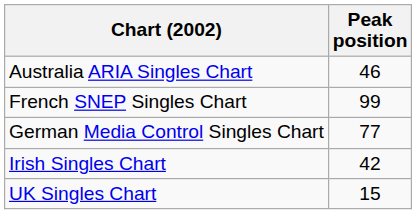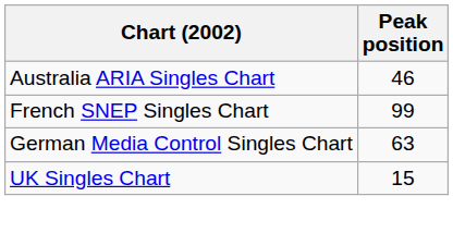 <table class="wikitable sortable">
 <tr>
 <th>Chart (2002)</th>
 <th>Peak<br>position</th>
 </tr>
 <tr>
 <td align="left">Australia <a href='#'>ARIA Singles Chart</a></td>
 <td align="center">46</td>
 </tr>
 <tr>
 <td>French <a href='#'>SNEP</a> Singles Chart</td>
 <td style="text-align:center;">99</td>
 </tr>
 <tr>
 <td>German <a href='#'>Media Control</a> Singles Chart</td>
-<td style="text-align:center;">77</td>
-</tr>
-<tr>
-<td><a href='#'>Irish Singles Chart</a></td>
-<td style="text-align:center;">42</td>
+<td style="text-align:center;">63</td>
 </tr>
 <tr>
 <td><a href='#'>UK Singles Chart</a></td>
 <td style="text-align:center;">15</td>
 </tr>
 </table>
